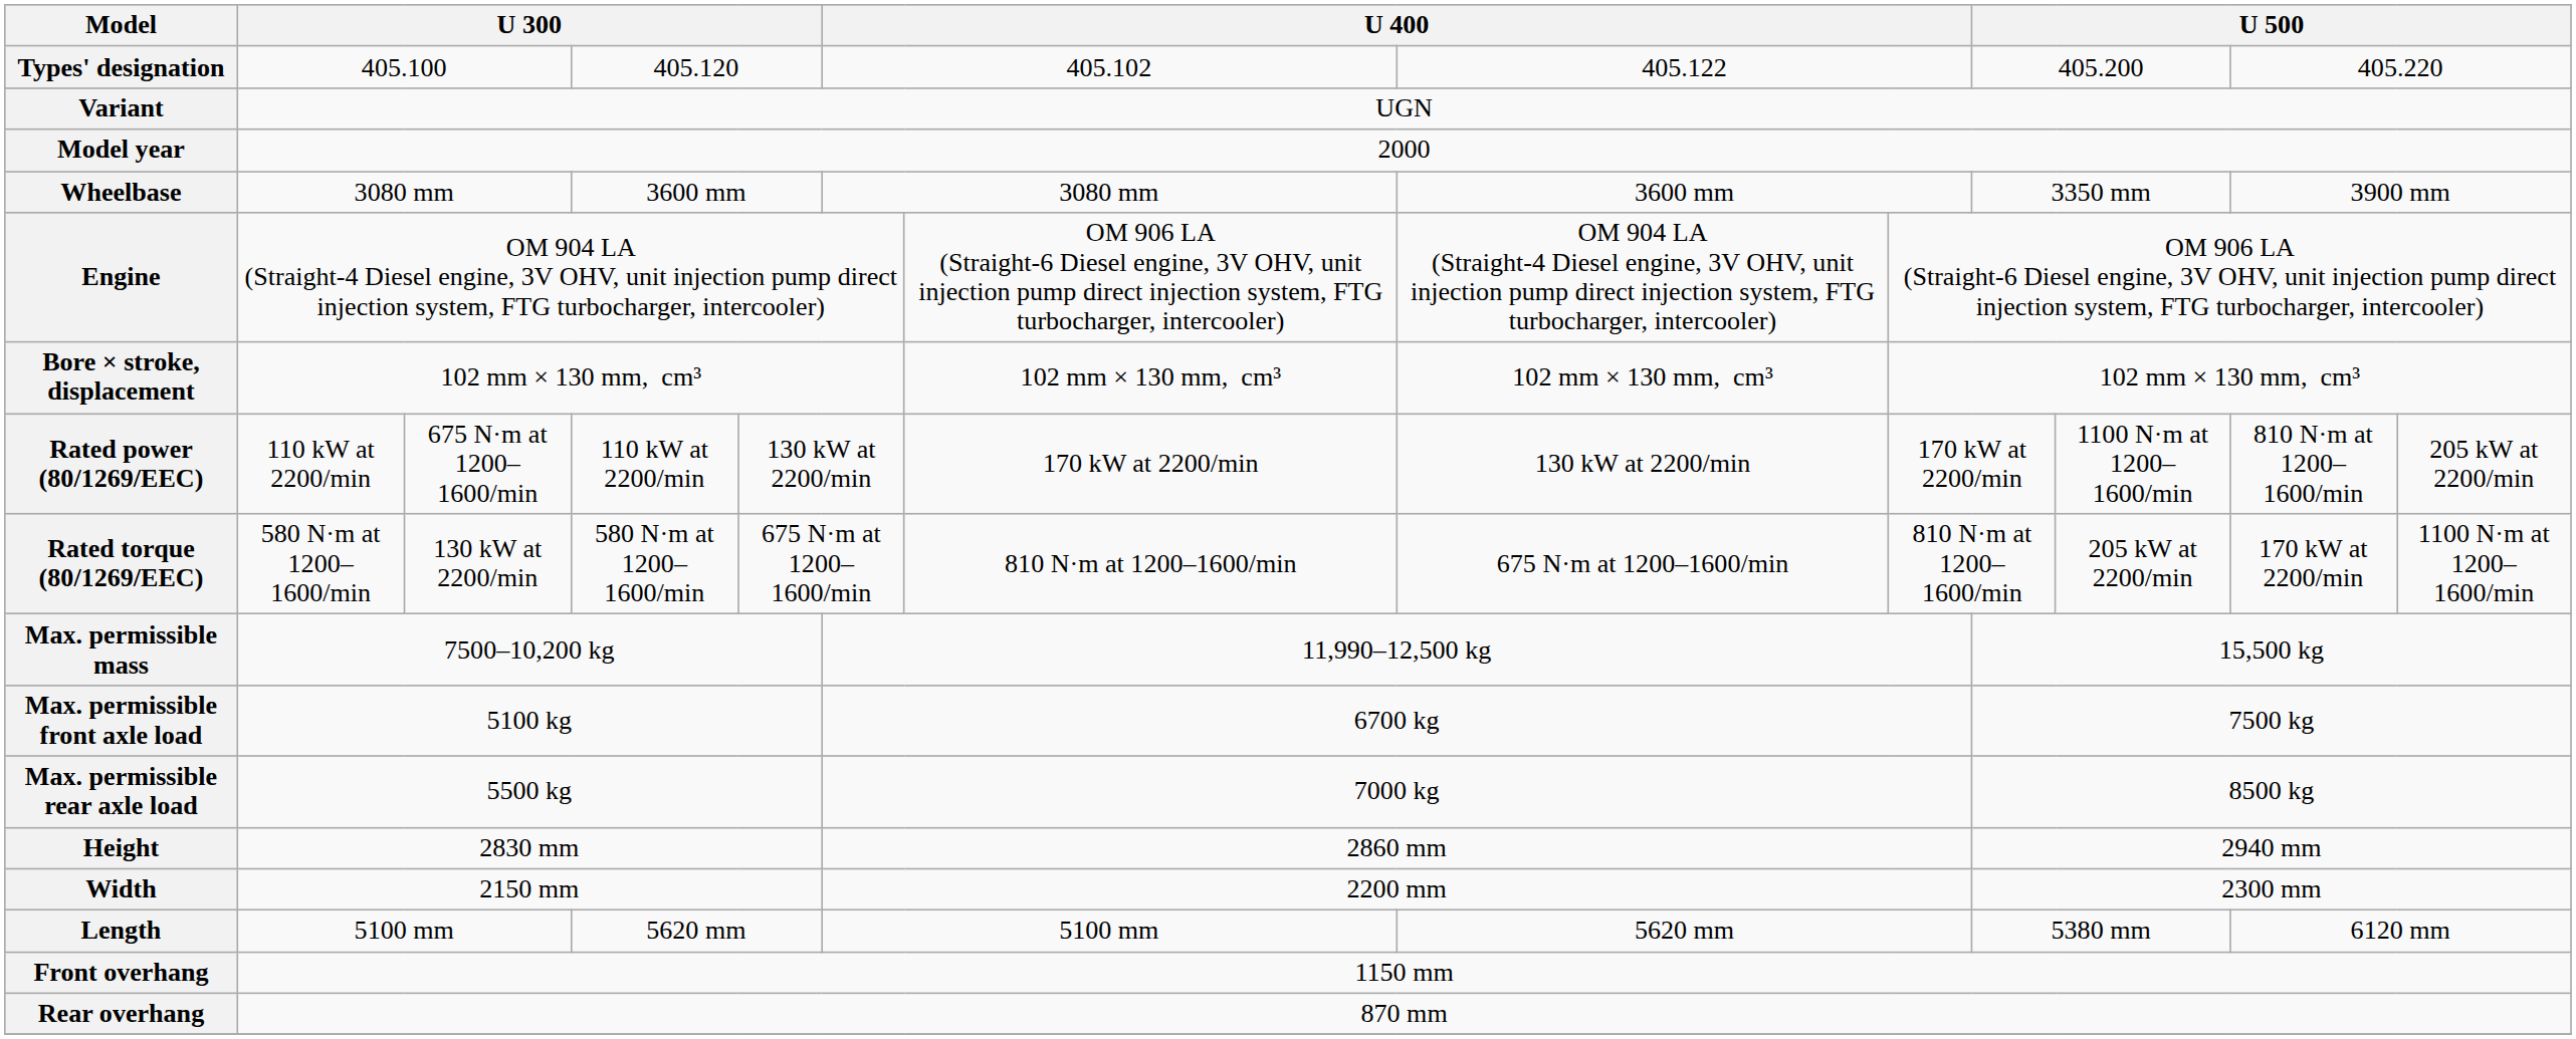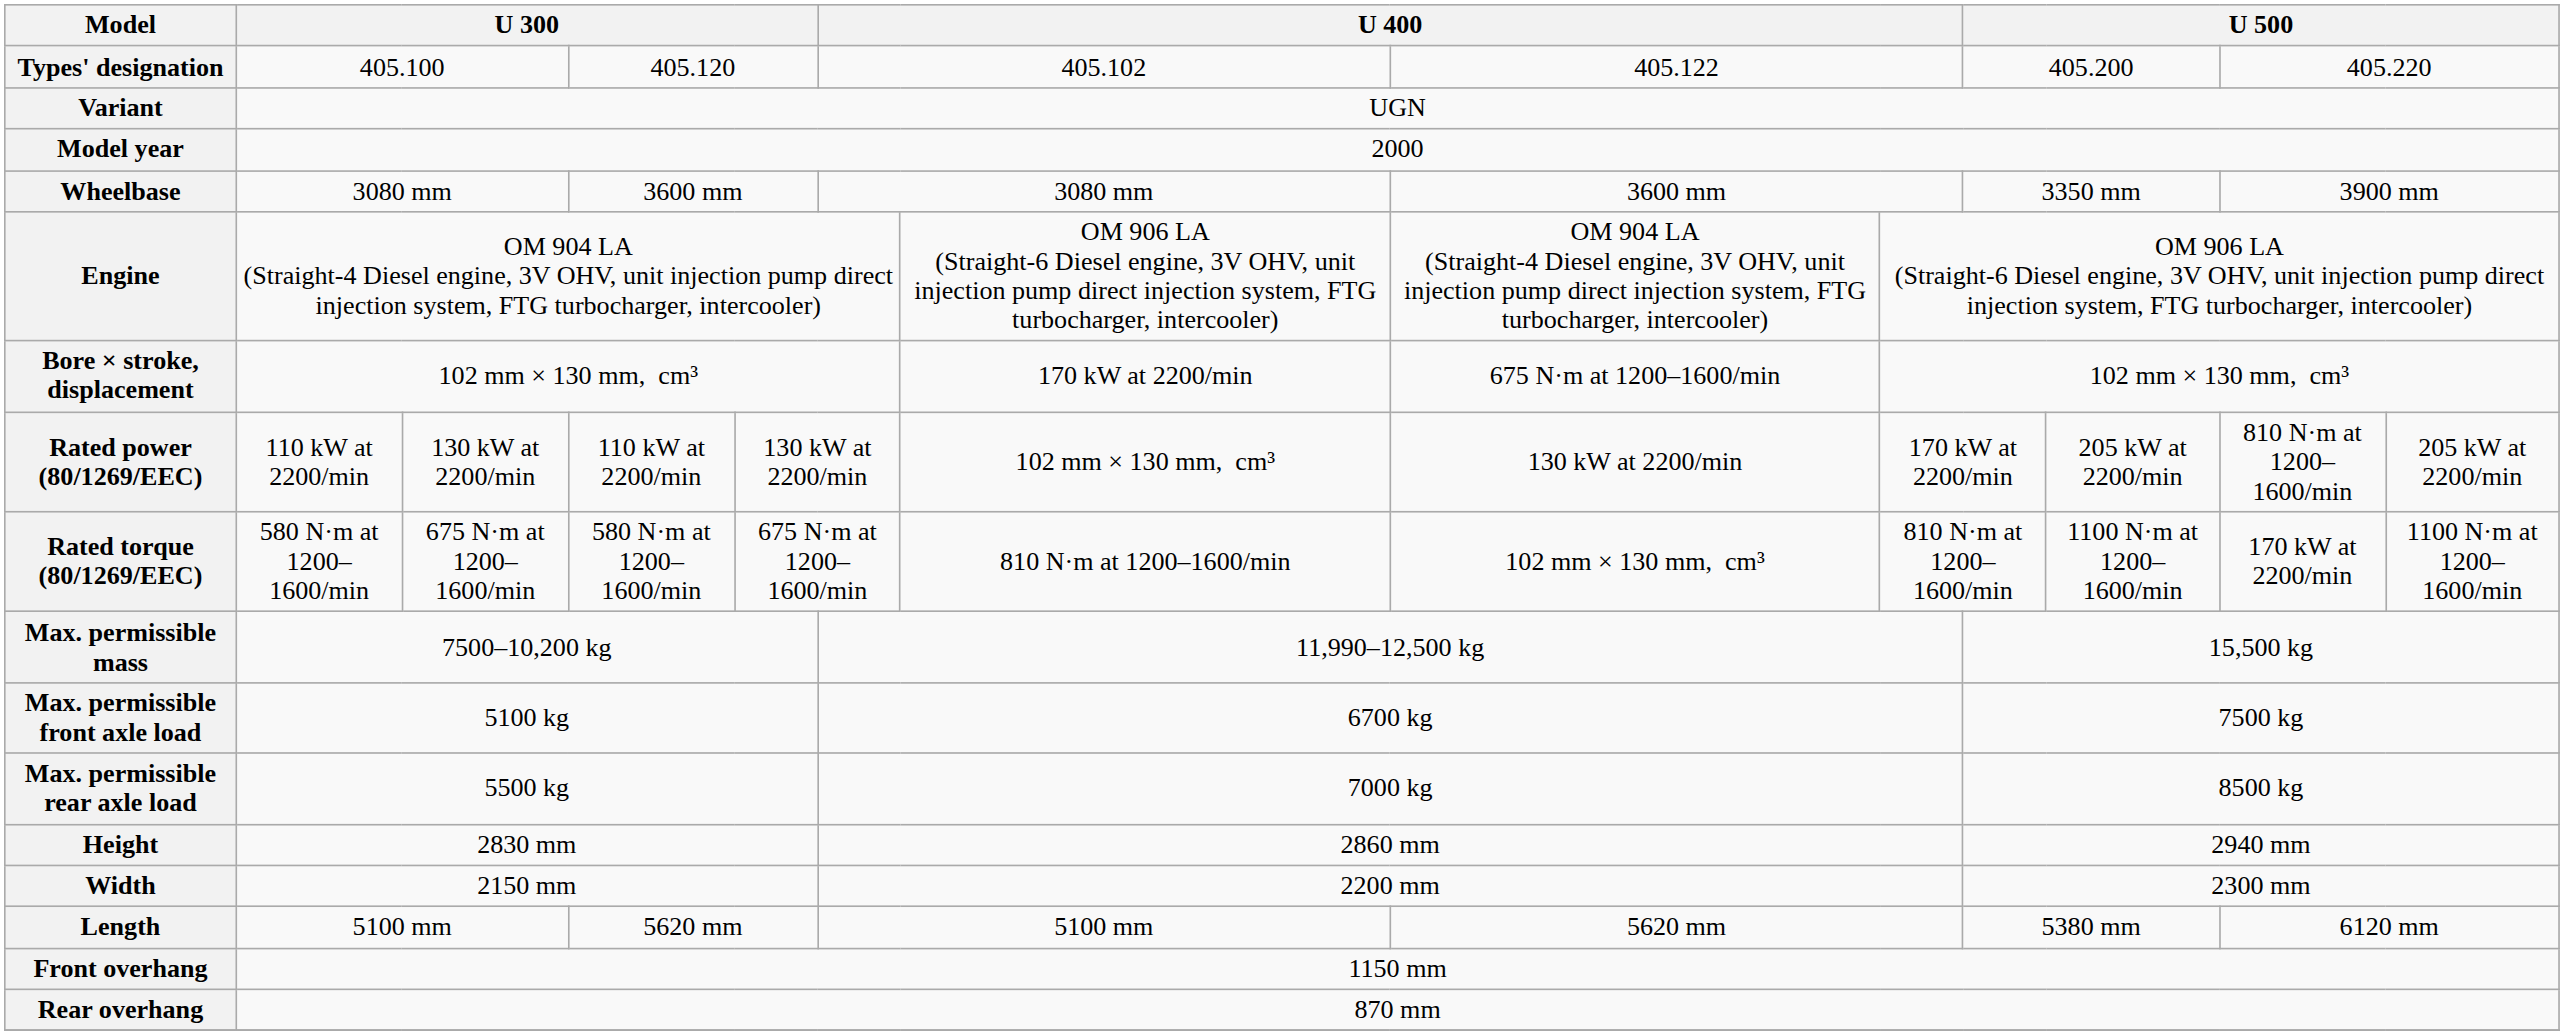 <table class="wikitable" style="text-align: center;">
 <tr>
 <th>Model</th>
 <th colspan="4">U 300</th>
 <th colspan="4">U 400</th>
 <th colspan="4">U 500</th>
 </tr>
 <tr>
 <th>Types' designation</th>
 <td colspan="2">405.100</td>
 <td colspan="2">405.120</td>
 <td colspan="2">405.102</td>
 <td colspan="2">405.122</td>
 <td colspan="2">405.200</td>
 <td colspan="2">405.220</td>
 </tr>
 <tr>
 <th>Variant</th>
 <td colspan="12">UGN</td>
 </tr>
 <tr>
 <th>Model year</th>
 <td colspan="12">2000</td>
 </tr>
 <tr>
 <th>Wheelbase</th>
 <td colspan="2">3080 mm</td>
 <td colspan="2">3600 mm</td>
 <td colspan="2">3080 mm</td>
 <td colspan="2">3600 mm</td>
 <td colspan="2">3350 mm</td>
 <td colspan="2">3900 mm</td>
 </tr>
 <tr>
 <th>Engine</th>
 <td colspan="5">OM 904 LA<br>(Straight-4 Diesel engine, 3V OHV, unit injection pump direct injection system, FTG turbocharger, intercooler)</td>
 <td colspan="1">OM 906 LA<br>(Straight-6 Diesel engine, 3V OHV, unit injection pump direct injection system, FTG turbocharger, intercooler)</td>
 <td colspan="1">OM 904 LA<br>(Straight-4 Diesel engine, 3V OHV, unit injection pump direct injection system, FTG turbocharger, intercooler)</td>
 <td colspan="5">OM 906 LA<br>(Straight-6 Diesel engine, 3V OHV, unit injection pump direct injection system, FTG turbocharger, intercooler)</td>
 </tr>
 <tr>
 <th>Bore × stroke, displacement</th>
 <td colspan="5">102 mm × 130 mm,  cm³</td>
-<td colspan="1">102 mm × 130 mm,  cm³</td>
-<td colspan="1">102 mm × 130 mm,  cm³</td>
+<td>170 kW at 2200/min</td>
+<td>675 N·m at 1200–1600/min</td>
 <td colspan="5">102 mm × 130 mm,  cm³</td>
 </tr>
 <tr>
 <th>Rated power (80/1269/EEC)</th>
 <td>110 kW at 2200/min</td>
-<td>675 N·m at 1200–1600/min</td>
+<td>130 kW at 2200/min</td>
 <td>110 kW at 2200/min</td>
 <td colspan="2">130 kW at 2200/min</td>
-<td>170 kW at 2200/min</td>
+<td colspan="1">102 mm × 130 mm,  cm³</td>
 <td>130 kW at 2200/min</td>
 <td colspan="2">170 kW at 2200/min</td>
-<td>1100 N·m at 1200–1600/min</td>
+<td>205 kW at 2200/min</td>
 <td>810 N·m at 1200–1600/min</td>
 <td>205 kW at 2200/min</td>
 </tr>
 <tr>
 <th>Rated torque (80/1269/EEC)</th>
 <td>580 N·m at 1200–1600/min</td>
-<td>130 kW at 2200/min</td>
+<td>675 N·m at 1200–1600/min</td>
 <td>580 N·m at 1200–1600/min</td>
 <td colspan="2">675 N·m at 1200–1600/min</td>
 <td>810 N·m at 1200–1600/min</td>
-<td>675 N·m at 1200–1600/min</td>
+<td colspan="1">102 mm × 130 mm,  cm³</td>
 <td colspan="2">810 N·m at 1200–1600/min</td>
-<td>205 kW at 2200/min</td>
+<td>1100 N·m at 1200–1600/min</td>
 <td>170 kW at 2200/min</td>
 <td>1100 N·m at 1200–1600/min</td>
 </tr>
 <tr>
 <th>Max. permissible mass</th>
 <td colspan="4">7500–10,200 kg</td>
 <td colspan="4">11,990–12,500 kg</td>
 <td colspan="4">15,500 kg</td>
 </tr>
 <tr>
 <th>Max. permissible front axle load</th>
 <td colspan="4">5100 kg</td>
 <td colspan="4">6700 kg</td>
 <td colspan="4">7500 kg</td>
 </tr>
 <tr>
 <th>Max. permissible rear axle load</th>
 <td colspan="4">5500 kg</td>
 <td colspan="4">7000 kg</td>
 <td colspan="4">8500 kg</td>
 </tr>
 <tr>
 <th>Height</th>
 <td colspan="4">2830 mm</td>
 <td colspan="4">2860 mm</td>
 <td colspan="4">2940 mm</td>
 </tr>
 <tr>
 <th>Width</th>
 <td colspan="4">2150 mm</td>
 <td colspan="4">2200 mm</td>
 <td colspan="4">2300 mm</td>
 </tr>
 <tr>
 <th>Length</th>
 <td colspan="2">5100 mm</td>
 <td colspan="2">5620 mm</td>
 <td colspan="2">5100 mm</td>
 <td colspan="2">5620 mm</td>
 <td colspan="2">5380 mm</td>
 <td colspan="2">6120 mm</td>
 </tr>
 <tr>
 <th>Front overhang</th>
 <td colspan="12">1150 mm</td>
 </tr>
 <tr>
 <th>Rear overhang</th>
 <td colspan="12">870 mm</td>
 </tr>
 <tr>
 </tr>
 </table>
